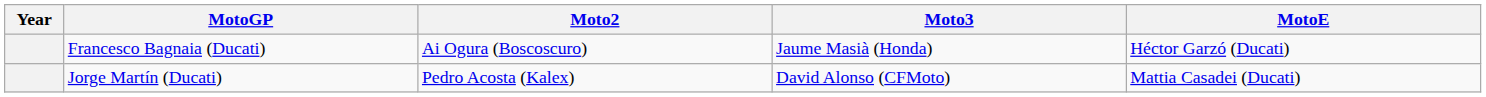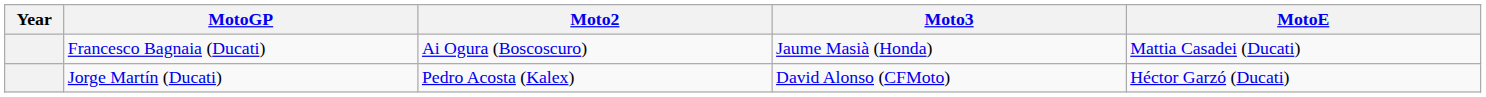 <table class="wikitable" width="95%" style="font-size:90%">
 <tr>
 <th width=4%>Year</th>
 <th width=24%><a href='#'>MotoGP</a></th>
 <th width=24%><a href='#'>Moto2</a></th>
 <th width=24%><a href='#'>Moto3</a></th>
 <th width=24%><a href='#'>MotoE</a></th>
 </tr>
 <tr>
 <th></th>
 <td> <a href='#'>Francesco Bagnaia</a> (<a href='#'>Ducati</a>)</td>
 <td> <a href='#'>Ai Ogura</a> (<a href='#'>Boscoscuro</a>)</td>
 <td> <a href='#'>Jaume Masià</a> (<a href='#'>Honda</a>)</td>
-<td> <a href='#'>Héctor Garzó</a> (<a href='#'>Ducati</a>)</td>
+<td> <a href='#'>Mattia Casadei</a> (<a href='#'>Ducati</a>)</td>
 </tr>
 <tr>
 <th></th>
 <td> <a href='#'>Jorge Martín</a> (<a href='#'>Ducati</a>)</td>
 <td> <a href='#'>Pedro Acosta</a> (<a href='#'>Kalex</a>)</td>
 <td> <a href='#'>David Alonso</a> (<a href='#'>CFMoto</a>)</td>
-<td> <a href='#'>Mattia Casadei</a> (<a href='#'>Ducati</a>)</td>
+<td> <a href='#'>Héctor Garzó</a> (<a href='#'>Ducati</a>)</td>
 </tr>
 </table>
